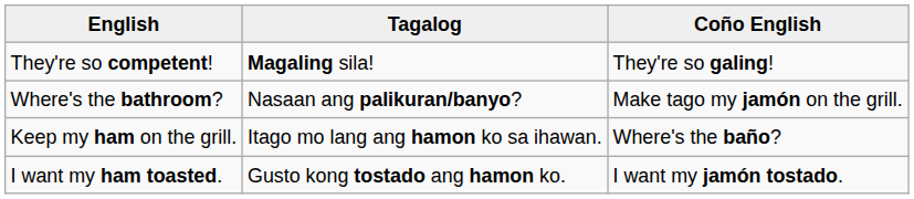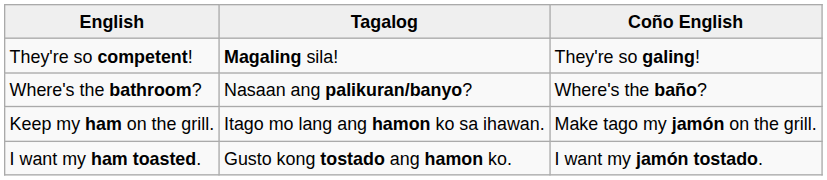 <table class="wikitable">
 <tr>
 <th style="background:#efefef;"><small>English</small></th>
 <th style="background:#efefef;"><small>Tagalog</small></th>
 <th style="background:#efefef;"><small>Coño English</small></th>
 </tr>
 <tr>
 <td><small>They're so <strong>competent</strong>!</small></td>
 <td><small><strong>Magaling</strong> sila!</small></td>
 <td><small>They're so <strong>galing</strong>!</small></td>
 </tr>
 <tr>
 <td><small>Where's the <strong>bathroom</strong>?</small></td>
 <td><small>Nasaan ang <strong>palikuran/banyo</strong>?</small></td>
-<td><small>Make tago my <strong>jamón</strong> on the grill.</small></td>
+<td><small>Where's the <strong>baño</strong>?</small></td>
 </tr>
 <tr>
 <td><small>Keep my <strong>ham</strong> on the grill.</small></td>
 <td><small>Itago mo lang ang <strong>hamon</strong> ko sa ihawan.</small></td>
-<td><small>Where's the <strong>baño</strong>?</small></td>
+<td><small>Make tago my <strong>jamón</strong> on the grill.</small></td>
 </tr>
 <tr>
 <td><small>I want my <strong>ham toasted</strong>.</small></td>
 <td><small>Gusto kong <strong>tostado</strong> ang <strong>hamon</strong> ko.</small></td>
 <td><small>I want my <strong>jamón tostado</strong>.</small></td>
 </tr>
 </table>
